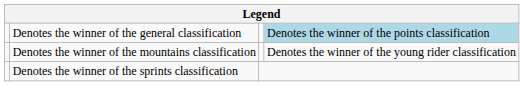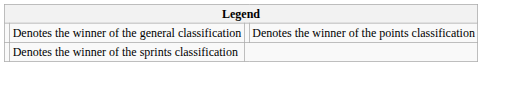 <table class="wikitable">
 <tr>
 <th colspan="4">Legend</th>
 </tr>
 <tr>
 <td></td>
 <td>Denotes the winner of the general classification</td>
 <td></td>
-<td style="background: lightblue;">Denotes the winner of the points classification</td>
-</tr>
-<tr>
-<td></td>
-<td>Denotes the winner of the mountains classification</td>
-<td></td>
-<td>Denotes the winner of the young rider classification</td>
+<td>Denotes the winner of the points classification</td>
 </tr>
 <tr>
 <td></td>
 <td>Denotes the winner of the sprints classification</td>
 </tr>
 </table>
